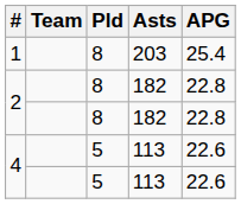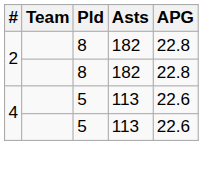 <table class=wikitable width=auto>
 <tr>
 <th>#</th>
 <th>Team</th>
 <th>Pld</th>
 <th>Asts</th>
 <th>APG</th>
-</tr>
-<tr>
-<td>1</td>
-<td><strong></strong></td>
-<td>8</td>
-<td>203</td>
-<td>25.4</td>
 </tr>
 <tr>
 <td rowspan=2>2</td>
 <td></td>
 <td>8</td>
 <td>182</td>
 <td>22.8</td>
 </tr>
 <tr>
 <td></td>
 <td>8</td>
 <td>182</td>
 <td>22.8</td>
 </tr>
 <tr>
 <td rowspan=2>4</td>
 <td></td>
 <td>5</td>
 <td>113</td>
 <td>22.6</td>
 </tr>
 <tr>
 <td></td>
 <td>5</td>
 <td>113</td>
 <td>22.6</td>
 </tr>
 </table>
